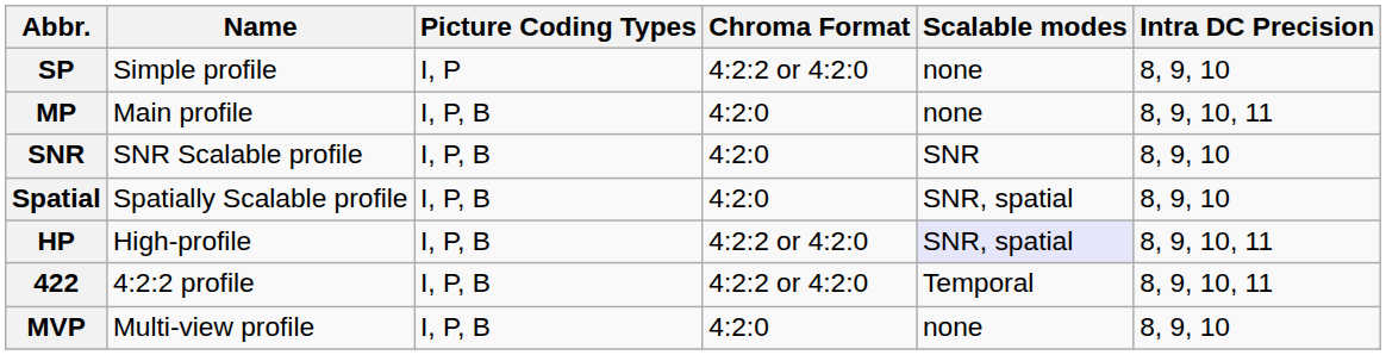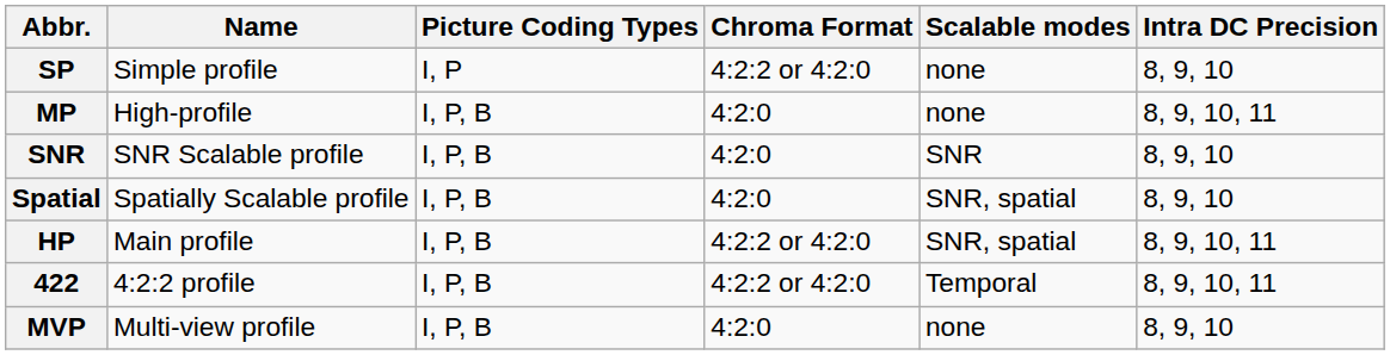 <table class="wikitable">
 <tr>
 <th>Abbr.</th>
 <th>Name</th>
 <th>Picture Coding Types</th>
 <th>Chroma Format</th>
 <th>Scalable modes</th>
 <th>Intra DC Precision</th>
 </tr>
 <tr>
 <th>SP</th>
 <td>Simple profile</td>
 <td>I, P</td>
 <td>4:2:2 or 4:2:0</td>
 <td>none</td>
 <td>8, 9, 10</td>
 </tr>
 <tr>
 <th>MP</th>
-<td>Main profile</td>
+<td>High-profile</td>
 <td>I, P, B</td>
 <td>4:2:0</td>
 <td>none</td>
 <td>8, 9, 10, 11</td>
 </tr>
 <tr>
 <th>SNR</th>
 <td>SNR Scalable profile</td>
 <td>I, P, B</td>
 <td>4:2:0</td>
 <td>SNR</td>
 <td>8, 9, 10</td>
 </tr>
 <tr>
 <th>Spatial</th>
 <td>Spatially Scalable profile</td>
 <td>I, P, B</td>
 <td>4:2:0</td>
 <td>SNR, spatial</td>
 <td>8, 9, 10</td>
 </tr>
 <tr>
 <th>HP</th>
-<td>High-profile</td>
+<td>Main profile</td>
 <td>I, P, B</td>
 <td>4:2:2 or 4:2:0</td>
-<td style="background: lavender;">SNR, spatial</td>
+<td>SNR, spatial</td>
 <td>8, 9, 10, 11</td>
 </tr>
 <tr>
 <th>422</th>
 <td>4:2:2 profile</td>
 <td>I, P, B</td>
 <td>4:2:2 or 4:2:0</td>
 <td>Temporal</td>
 <td>8, 9, 10, 11</td>
 </tr>
 <tr>
 <th>MVP</th>
 <td>Multi-view profile</td>
 <td>I, P, B</td>
 <td>4:2:0</td>
 <td>none</td>
 <td>8, 9, 10</td>
 </tr>
 </table>
